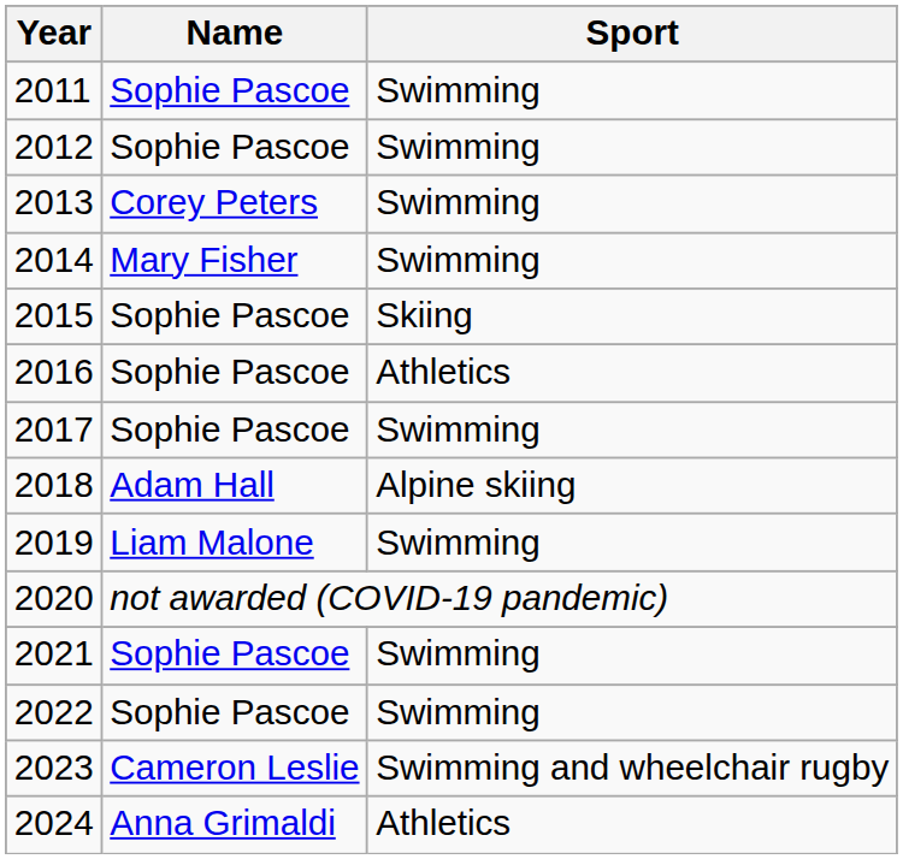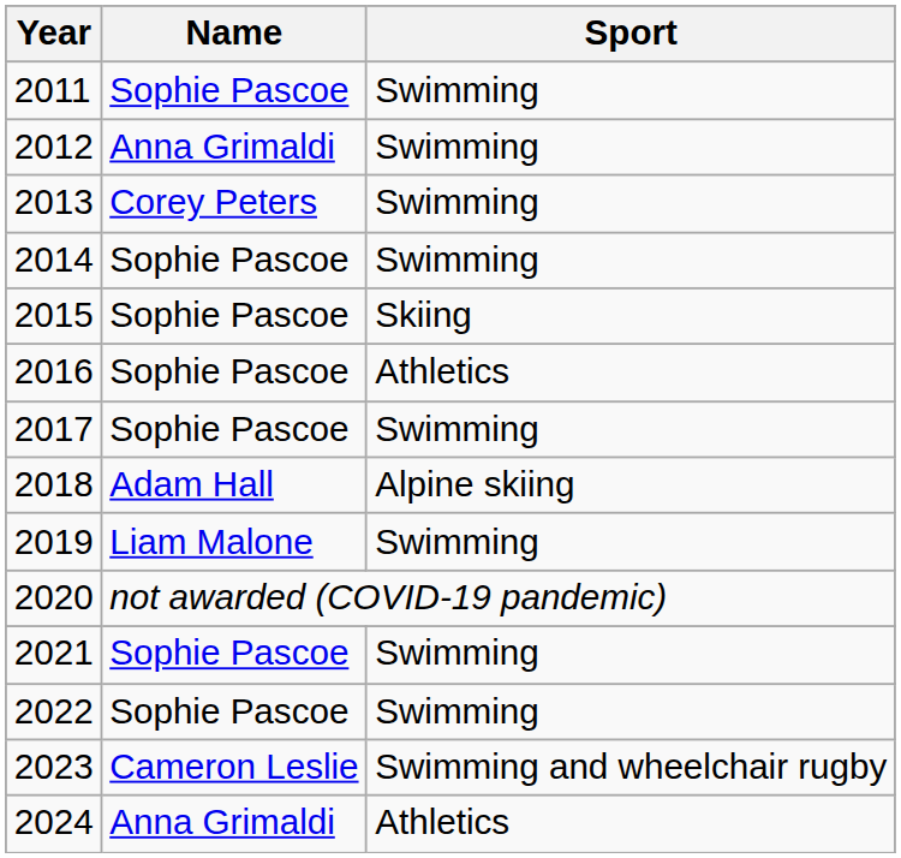 <table class="wikitable">
 <tr>
 <th>Year</th>
 <th>Name</th>
 <th>Sport</th>
 </tr>
 <tr>
 <td>2011</td>
 <td><a href='#'>Sophie Pascoe</a></td>
 <td>Swimming</td>
 </tr>
 <tr>
 <td>2012</td>
-<td>Sophie Pascoe</td>
+<td><a href='#'>Anna Grimaldi</a></td>
 <td>Swimming</td>
 </tr>
 <tr>
 <td>2013</td>
 <td><a href='#'>Corey Peters</a></td>
 <td>Swimming</td>
 </tr>
 <tr>
 <td>2014</td>
-<td><a href='#'>Mary Fisher</a></td>
+<td>Sophie Pascoe</td>
 <td>Swimming</td>
 </tr>
 <tr>
 <td>2015</td>
 <td>Sophie Pascoe</td>
 <td>Skiing</td>
 </tr>
 <tr>
 <td>2016</td>
 <td>Sophie Pascoe</td>
 <td>Athletics</td>
 </tr>
 <tr>
 <td>2017</td>
 <td>Sophie Pascoe</td>
 <td>Swimming</td>
 </tr>
 <tr>
 <td>2018</td>
 <td><a href='#'>Adam Hall</a></td>
 <td>Alpine skiing</td>
 </tr>
 <tr>
 <td>2019</td>
 <td><a href='#'>Liam Malone</a></td>
 <td>Swimming</td>
 </tr>
 <tr>
 <td>2020</td>
 <td colspan="2"><em>not awarded (COVID-19 pandemic)</em></td>
 </tr>
 <tr>
 <td>2021</td>
 <td><a href='#'>Sophie Pascoe</a></td>
 <td>Swimming</td>
 </tr>
 <tr>
 <td>2022</td>
 <td>Sophie Pascoe</td>
 <td>Swimming</td>
 </tr>
 <tr>
 <td>2023</td>
 <td><a href='#'>Cameron Leslie</a></td>
 <td>Swimming and wheelchair rugby</td>
 </tr>
 <tr>
 <td>2024</td>
 <td><a href='#'>Anna Grimaldi</a></td>
 <td>Athletics</td>
 </tr>
 </table>
